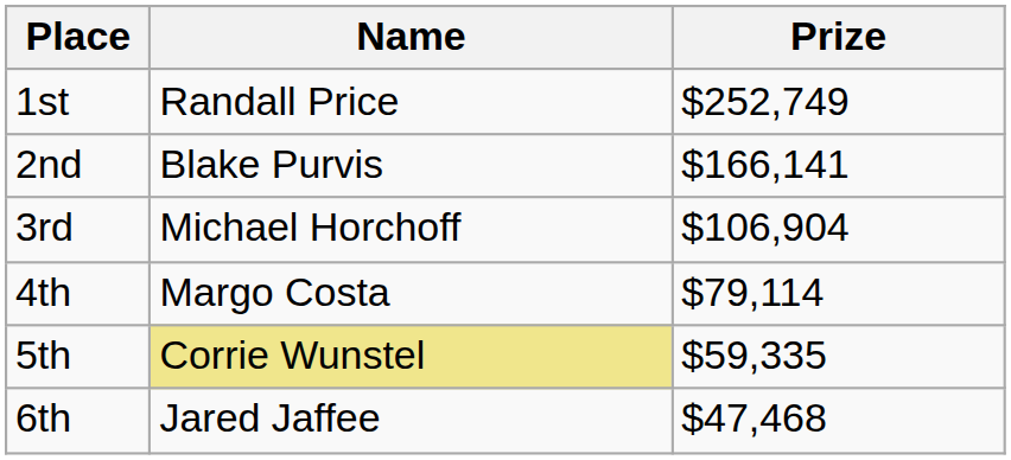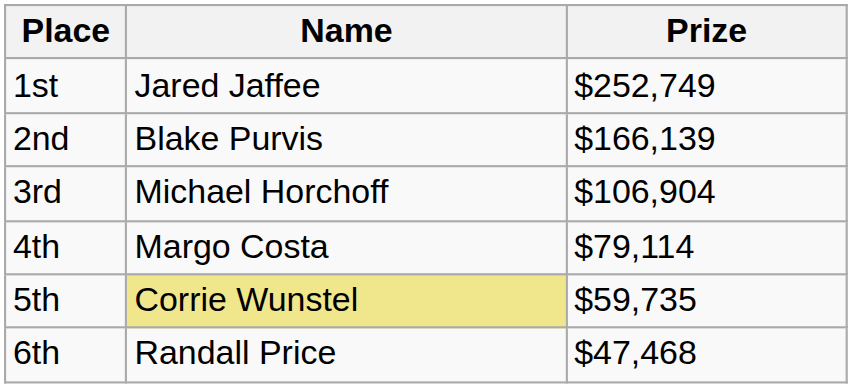 <table class="wikitable">
 <tr>
 <th style="width:50px;">Place</th>
 <th style="width:200px;">Name</th>
 <th style="width:125px;">Prize</th>
 </tr>
 <tr>
 <td>1st</td>
-<td> Randall Price</td>
+<td> Jared Jaffee</td>
 <td>$252,749</td>
 </tr>
 <tr>
 <td>2nd</td>
 <td> Blake Purvis</td>
-<td>$166,141</td>
+<td>$166,139</td>
 </tr>
 <tr>
 <td>3rd</td>
 <td> Michael Horchoff</td>
 <td>$106,904</td>
 </tr>
 <tr>
 <td>4th</td>
 <td> Margo Costa</td>
 <td>$79,114</td>
 </tr>
 <tr>
 <td>5th</td>
 <td style="background: khaki;"> Corrie Wunstel</td>
-<td>$59,335</td>
+<td>$59,735</td>
 </tr>
 <tr>
 <td>6th</td>
-<td> Jared Jaffee</td>
+<td> Randall Price</td>
 <td>$47,468</td>
 </tr>
 </table>
